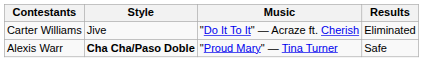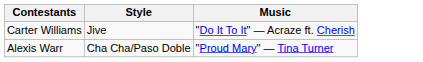 <table class="wikitable">
 <tr>
 <th>Contestants</th>
 <th>Style</th>
 <th>Music</th>
-<th>Results</th>
 </tr>
 <tr>
 <td>Carter Williams</td>
 <td>Jive</td>
 <td>"<a href='#'>Do It To It</a>" — Acraze ft. <a href='#'>Cherish</a></td>
-<td>Eliminated</td>
 </tr>
 <tr>
 <td>Alexis Warr</td>
-<td><strong>Cha Cha/Paso Doble</strong></td>
+<td>Cha Cha/Paso Doble</td>
 <td>"<a href='#'>Proud Mary</a>" — <a href='#'>Tina Turner</a></td>
-<td>Safe</td>
 </tr>
 </table>
